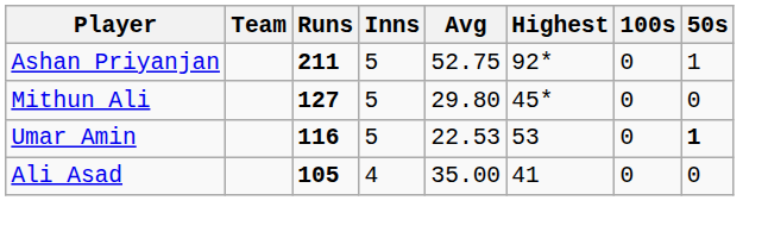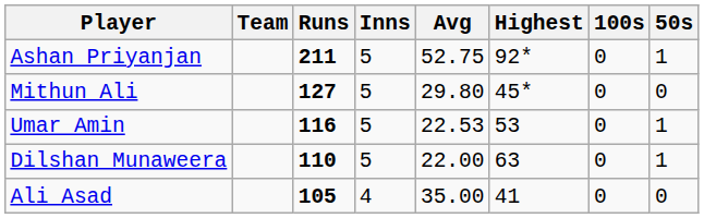 <table class="wikitable">
 <tr>
 <th>Player</th>
 <th>Team</th>
 <th>Runs</th>
 <th>Inns</th>
 <th>Avg</th>
 <th>Highest</th>
 <th>100s</th>
 <th>50s</th>
 </tr>
 <tr>
 <td><a href='#'>Ashan Priyanjan</a></td>
 <td></td>
 <td><strong>211</strong></td>
 <td>5</td>
 <td>52.75</td>
 <td>92*</td>
 <td>0</td>
 <td>1</td>
 </tr>
 <tr>
 <td><a href='#'>Mithun Ali</a></td>
 <td></td>
 <td><strong>127</strong></td>
 <td>5</td>
 <td>29.80</td>
 <td>45*</td>
 <td>0</td>
 <td>0</td>
 </tr>
 <tr>
 <td><a href='#'>Umar Amin</a></td>
 <td></td>
 <td><strong>116</strong></td>
 <td>5</td>
 <td>22.53</td>
 <td>53</td>
 <td>0</td>
-<td><strong>1</strong></td>
+<td>1</td>
+</tr>
+<tr>
+<td><a href='#'>Dilshan Munaweera</a></td>
+<td></td>
+<td><strong>110</strong></td>
+<td>5</td>
+<td>22.00</td>
+<td>63</td>
+<td>0</td>
+<td>1</td>
 </tr>
 <tr>
 <td><a href='#'>Ali Asad</a></td>
 <td></td>
 <td><strong>105</strong></td>
 <td>4</td>
 <td>35.00</td>
 <td>41</td>
 <td>0</td>
 <td>0</td>
 </tr>
 </table>
